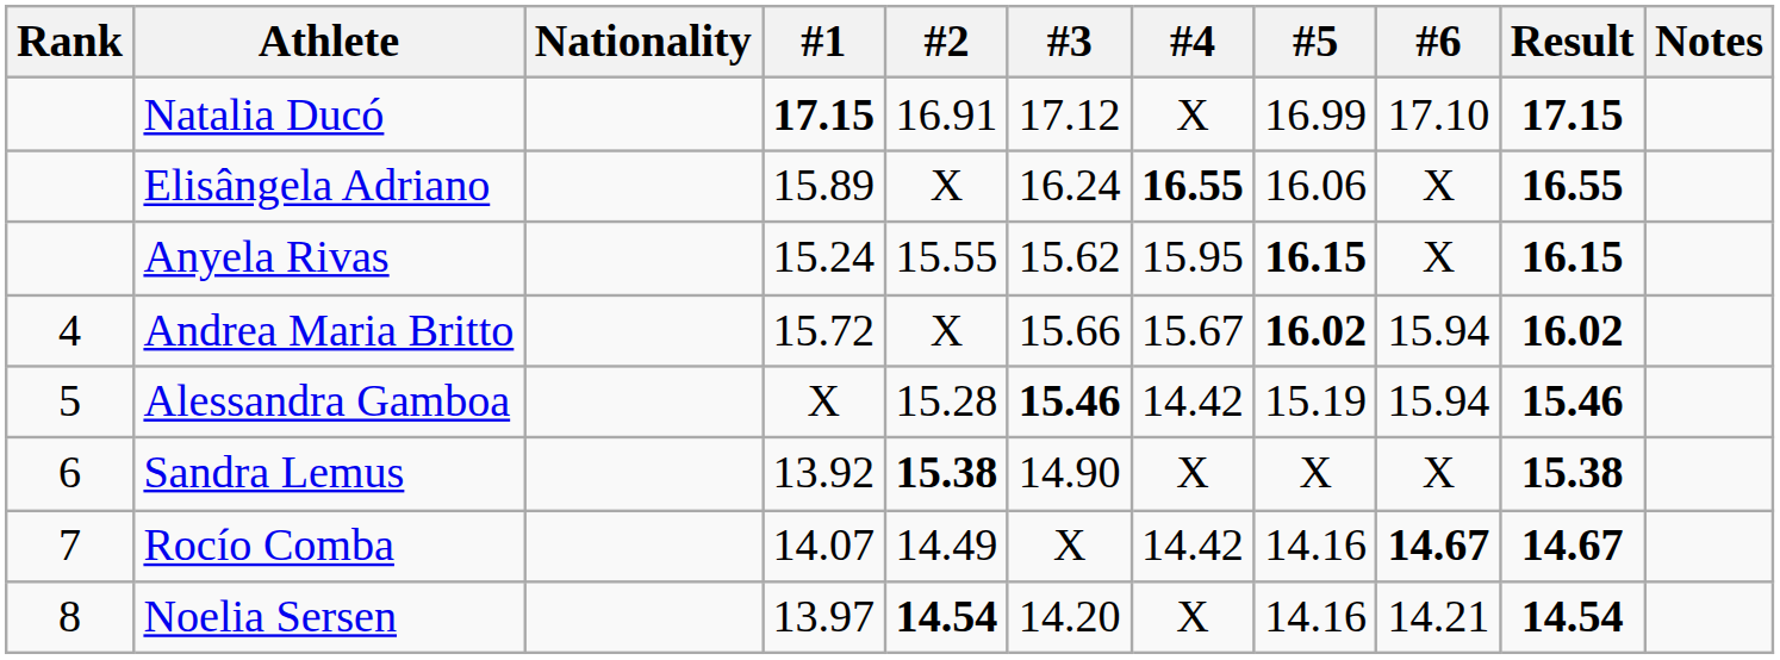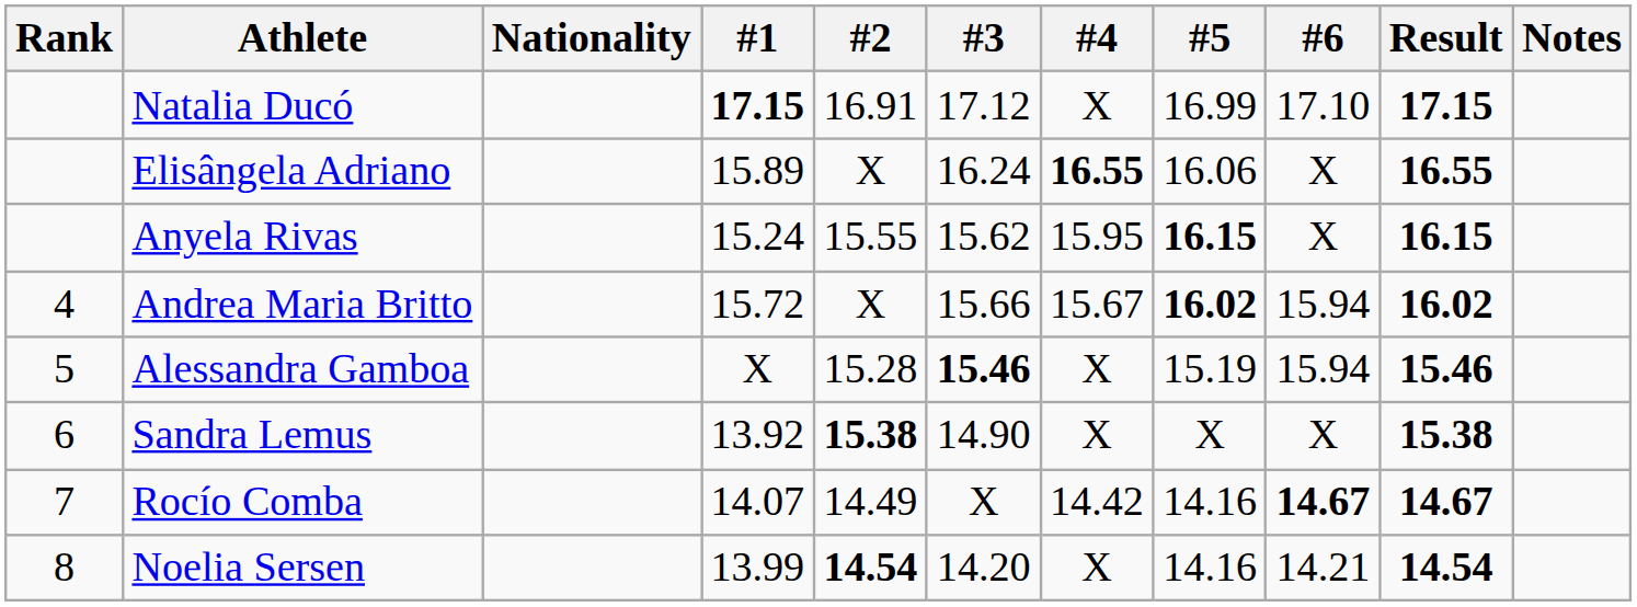 <table class="wikitable sortable" style="text-align:center">
 <tr>
 <th>Rank</th>
 <th>Athlete</th>
 <th>Nationality</th>
 <th>#1</th>
 <th>#2</th>
 <th>#3</th>
 <th>#4</th>
 <th>#5</th>
 <th>#6</th>
 <th>Result</th>
 <th>Notes</th>
 </tr>
 <tr>
 <td></td>
 <td align=left><a href='#'>Natalia Ducó</a></td>
 <td align=left></td>
 <td><strong>17.15</strong></td>
 <td>16.91</td>
 <td>17.12</td>
 <td>X</td>
 <td>16.99</td>
 <td>17.10</td>
 <td><strong>17.15</strong></td>
 <td></td>
 </tr>
 <tr>
 <td></td>
 <td align=left><a href='#'>Elisângela Adriano</a></td>
 <td align=left></td>
 <td>15.89</td>
 <td>X</td>
 <td>16.24</td>
 <td><strong>16.55</strong></td>
 <td>16.06</td>
 <td>X</td>
 <td><strong>16.55</strong></td>
 <td></td>
 </tr>
 <tr>
 <td></td>
 <td align=left><a href='#'>Anyela Rivas</a></td>
 <td align=left></td>
 <td>15.24</td>
 <td>15.55</td>
 <td>15.62</td>
 <td>15.95</td>
 <td><strong>16.15</strong></td>
 <td>X</td>
 <td><strong>16.15</strong></td>
 <td></td>
 </tr>
 <tr>
 <td>4</td>
 <td align=left><a href='#'>Andrea Maria Britto</a></td>
 <td align=left></td>
 <td>15.72</td>
 <td>X</td>
 <td>15.66</td>
 <td>15.67</td>
 <td><strong>16.02</strong></td>
 <td>15.94</td>
 <td><strong>16.02</strong></td>
 <td></td>
 </tr>
 <tr>
 <td>5</td>
 <td align=left><a href='#'>Alessandra Gamboa</a></td>
 <td align=left></td>
 <td>X</td>
 <td>15.28</td>
 <td><strong>15.46</strong></td>
-<td>14.42</td>
+<td>X</td>
 <td>15.19</td>
 <td>15.94</td>
 <td><strong>15.46</strong></td>
 <td></td>
 </tr>
 <tr>
 <td>6</td>
 <td align=left><a href='#'>Sandra Lemus</a></td>
 <td align=left></td>
 <td>13.92</td>
 <td><strong>15.38</strong></td>
 <td>14.90</td>
 <td>X</td>
 <td>X</td>
 <td>X</td>
 <td><strong>15.38</strong></td>
 <td></td>
 </tr>
 <tr>
 <td>7</td>
 <td align=left><a href='#'>Rocío Comba</a></td>
 <td align=left></td>
 <td>14.07</td>
 <td>14.49</td>
 <td>X</td>
 <td>14.42</td>
 <td>14.16</td>
 <td><strong>14.67</strong></td>
 <td><strong>14.67</strong></td>
 <td></td>
 </tr>
 <tr>
 <td>8</td>
 <td align=left><a href='#'>Noelia Sersen</a></td>
 <td align=left></td>
-<td>13.97</td>
+<td>13.99</td>
 <td><strong>14.54</strong></td>
 <td>14.20</td>
 <td>X</td>
 <td>14.16</td>
 <td>14.21</td>
 <td><strong>14.54</strong></td>
 <td></td>
 </tr>
 </table>
